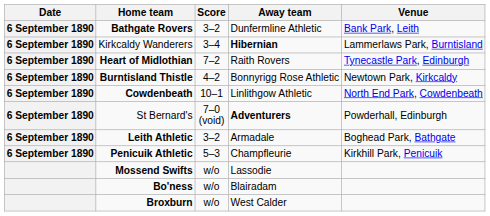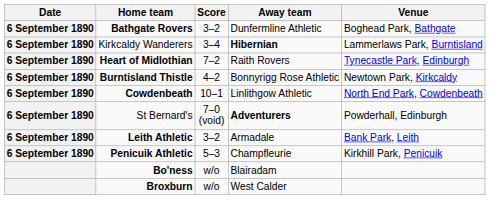 <table class="wikitable football-result-list" style="max-width: 80em; text-align: center">
 <tr>
 <th scope="col">Date</th>
 <th scope="col">Home team</th>
 <th scope="col">Score</th>
 <th scope="col">Away team</th>
 <th scope="col">Venue</th>
 </tr>
 <tr>
 <th scope="row">6 September 1890</th>
 <td align=right><strong>Bathgate Rovers</strong></td>
 <td>3–2</td>
 <td align=left>Dunfermline Athletic</td>
-<td align=left><a href='#'>Bank Park</a>, <a href='#'>Leith</a></td>
+<td align=left>Boghead Park, <a href='#'>Bathgate</a></td>
 </tr>
 <tr>
 <th scope="row">6 September 1890</th>
 <td align=right>Kirkcaldy Wanderers</td>
 <td>3–4</td>
 <td align=left><strong>Hibernian</strong></td>
 <td align=left>Lammerlaws Park, <a href='#'>Burntisland</a></td>
 </tr>
 <tr>
 <th scope="row">6 September 1890</th>
 <td align=right><strong>Heart of Midlothian</strong></td>
 <td>7–2</td>
 <td align=left>Raith Rovers</td>
 <td align=left><a href='#'>Tynecastle Park</a>, <a href='#'>Edinburgh</a></td>
 </tr>
 <tr>
 <th scope="row">6 September 1890</th>
 <td align=right><strong>Burntisland Thistle</strong></td>
 <td>4–2</td>
 <td align=left>Bonnyrigg Rose Athletic</td>
 <td align=left>Newtown Park, <a href='#'>Kirkcaldy</a></td>
 </tr>
 <tr>
 <th scope="row">6 September 1890</th>
 <td align=right><strong>Cowdenbeath</strong></td>
 <td>10–1</td>
 <td align=left>Linlithgow Athletic</td>
 <td align=left><a href='#'>North End Park</a>, <a href='#'>Cowdenbeath</a></td>
 </tr>
 <tr>
 <th scope="row">6 September 1890</th>
 <td align=right>St Bernard's</td>
 <td>7–0<br>(void)</td>
 <td align=left><strong>Adventurers</strong></td>
 <td align=left>Powderhall, Edinburgh</td>
 </tr>
 <tr>
 <th scope="row">6 September 1890</th>
 <td align=right><strong>Leith Athletic</strong></td>
 <td>3–2</td>
 <td align=left>Armadale</td>
-<td align=left>Boghead Park, <a href='#'>Bathgate</a></td>
+<td align=left><a href='#'>Bank Park</a>, <a href='#'>Leith</a></td>
 </tr>
 <tr>
 <th scope="row">6 September 1890</th>
 <td align=right><strong>Penicuik Athletic</strong></td>
 <td>5–3</td>
 <td align=left>Champfleurie</td>
 <td align=left>Kirkhill Park, <a href='#'>Penicuik</a></td>
-</tr>
-<tr>
-<th scope="row"></th>
-<td align=right><strong>Mossend Swifts</strong></td>
-<td>w/o</td>
-<td align=left>Lassodie</td>
-<td></td>
 </tr>
 <tr>
 <th scope="row"></th>
 <td align=right><strong>Bo'ness</strong></td>
 <td>w/o</td>
 <td align=left>Blairadam</td>
 <td></td>
 </tr>
 <tr>
 <th scope="row"></th>
 <td align=right><strong>Broxburn</strong></td>
 <td>w/o</td>
 <td align=left>West Calder</td>
 <td></td>
 </tr>
 </table>
